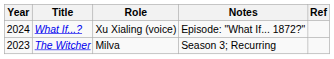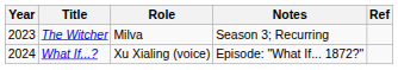 <table class="wikitable plainrowheaders">
 <tr>
 <th>Year</th>
 <th>Title</th>
 <th>Role</th>
 <th>Notes</th>
 <th>Ref</th>
 </tr>
 <tr>
+<td>2023</td>
+<td><em><a href='#'>The Witcher</a></em></td>
+<td>Milva</td>
+<td>Season 3; Recurring</td>
+<td></td>
+</tr>
+<tr>
 <td>2024</td>
 <td><em><a href='#'>What If...?</a></em></td>
 <td>Xu Xialing (voice)</td>
 <td>Episode: "What If... 1872?"</td>
 <td></td>
 </tr>
-<tr>
-<td>2023</td>
-<td><em><a href='#'>The Witcher</a></em></td>
-<td>Milva</td>
-<td>Season 3; Recurring</td>
-<td></td>
-</tr>
 </table>
